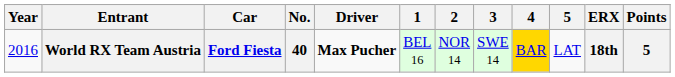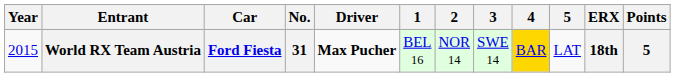 <table class="wikitable" border="1" style="text-align:center; font-size:90%;">
 <tr valign="top">
 <th>Year</th>
 <th>Entrant</th>
 <th>Car</th>
 <th>No.</th>
 <th>Driver</th>
 <th>1</th>
 <th>2</th>
 <th>3</th>
 <th>4</th>
 <th>5</th>
 <th>ERX</th>
 <th>Points</th>
 </tr>
 <tr>
-<td><a href='#'>2016</a></td>
+<td><a href='#'>2015</a></td>
 <th>World RX Team Austria</th>
 <th><a href='#'>Ford Fiesta</a></th>
-<th>40</th>
+<th>31</th>
 <td align="left"> <strong>Max Pucher</strong></td>
 <td style="background:#DFFFDF;"><a href='#'>BEL</a><br><small>16</small></td>
 <td style="background:#DFFFDF;"><a href='#'>NOR</a><br><small>14</small></td>
 <td style="background:#DFFFDF;"><a href='#'>SWE</a><br><small>14</small></td>
 <td style="background: gold;"><a href='#'>BAR</a><br><small></small></td>
 <td><a href='#'>LAT</a><br><small></small></td>
 <th>18th</th>
 <th>5</th>
 </tr>
 </table>
